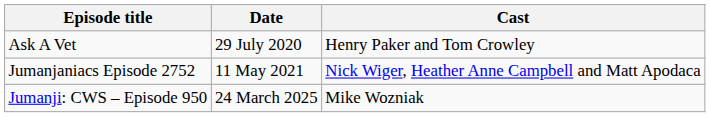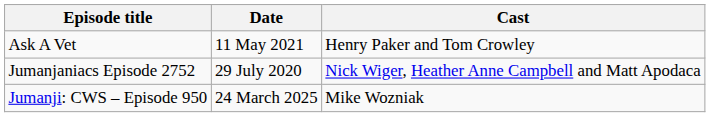 <table class="wikitable sortable">
 <tr>
 <th>Episode title</th>
 <th>Date</th>
 <th>Cast</th>
 </tr>
 <tr>
 <td>Ask A Vet</td>
-<td>29 July 2020</td>
+<td>11 May 2021</td>
 <td>Henry Paker and Tom Crowley</td>
 </tr>
 <tr>
 <td>Jumanjaniacs Episode 2752</td>
-<td>11 May 2021</td>
+<td>29 July 2020</td>
 <td><a href='#'>Nick Wiger</a>, <a href='#'>Heather Anne Campbell</a> and Matt Apodaca</td>
 </tr>
 <tr>
 <td><a href='#'>Jumanji</a>: CWS – Episode 950</td>
 <td>24 March 2025</td>
 <td>Mike Wozniak</td>
 </tr>
 </table>
